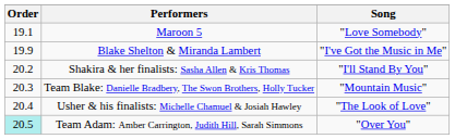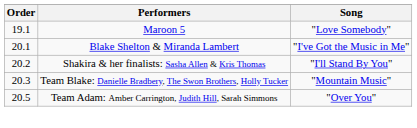 <table class="wikitable" style="text-align:center;">
 <tr>
 </tr>
 <tr>
 <th>Order</th>
 <th>Performers</th>
 <th>Song</th>
 </tr>
 <tr>
 <td>19.1</td>
 <td><a href='#'>Maroon 5</a></td>
 <td>"<a href='#'>Love Somebody</a>"</td>
 </tr>
 <tr>
-<td>19.9</td>
+<td>20.1</td>
 <td><a href='#'>Blake Shelton</a> & <a href='#'>Miranda Lambert</a></td>
 <td>"<a href='#'>I've Got the Music in Me</a>"</td>
 </tr>
 <tr>
 <td>20.2</td>
 <td>Shakira & her finalists: <small><a href='#'>Sasha Allen</a> & <a href='#'>Kris Thomas</a></small></td>
 <td>"<a href='#'>I'll Stand By You</a>"</td>
 </tr>
 <tr>
 <td>20.3</td>
 <td>Team Blake: <small><a href='#'>Danielle Bradbery</a>, <a href='#'>The Swon Brothers</a>, <a href='#'>Holly Tucker</a></small></td>
 <td>"<a href='#'>Mountain Music</a>"</td>
 </tr>
 <tr>
-<td>20.4</td>
-<td>Usher & his finalists: <small><a href='#'>Michelle Chamuel</a> & Josiah Hawley</small></td>
-<td>"<a href='#'>The Look of Love</a>"</td>
-</tr>
-<tr>
-<td style="background: paleturquoise;">20.5</td>
+<td>20.5</td>
 <td>Team Adam: <small>Amber Carrington, <a href='#'>Judith Hill</a>, Sarah Simmons</small></td>
 <td>"<a href='#'>Over You</a>"</td>
 </tr>
 </table>
